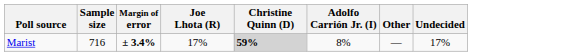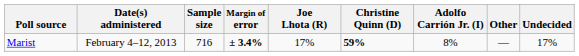 <table class="wikitable">
 <tr valign= bottom>
 <th style="width:100px;">Poll source</th>
+<th style="width:150px;">Date(s)<br>administered</th>
 <th class=small>Sample<br>size</th>
 <th><small>Margin of</small><br>error</th>
 <th style="width:100px;">Joe<br>Lhota (R)</th>
 <th style="width:100px;">Christine<br>Quinn (D)</th>
 <th style="width:100px;">Adolfo<br>Carrión Jr. (I)</th>
 <th>Other</th>
 <th>Undecided</th>
 </tr>
 <tr>
 <td><a href='#'>Marist</a></td>
+<td align=center>February 4–12, 2013</td>
 <td align=center>716</td>
 <td align=center><strong>± 3.4%</strong></td>
 <td align=center>17%</td>
-<td style="background: lightgrey;"><strong>59%</strong></td>
+<td><strong>59%</strong></td>
 <td align=center>8%</td>
 <td align=center>—</td>
 <td align=center>17%</td>
 </tr>
 </table>
